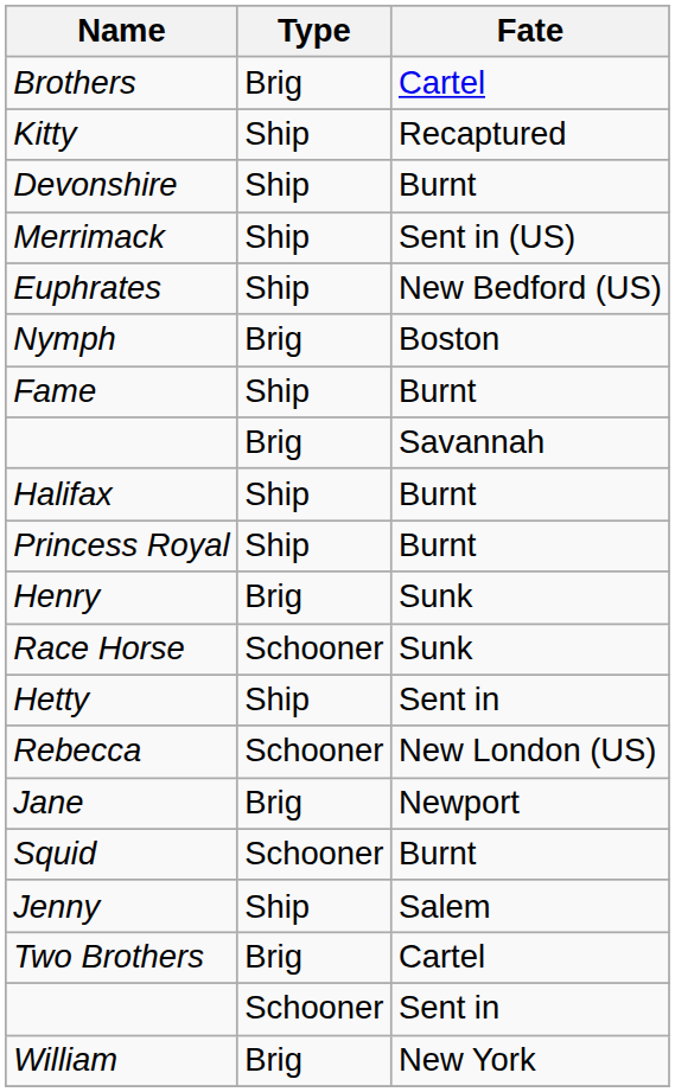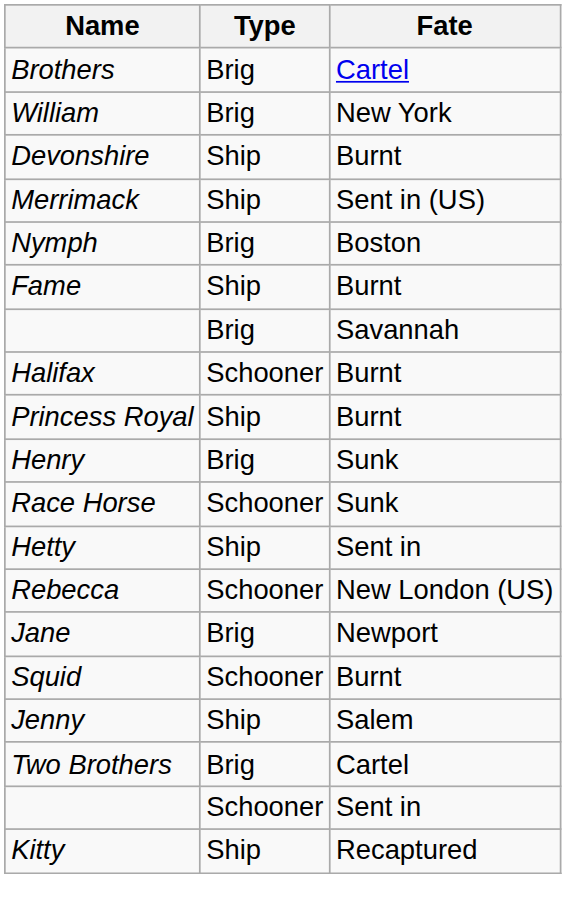 <table class="sortable wikitable">
 <tr>
 <th>Name</th>
 <th>Type</th>
 <th>Fate</th>
 </tr>
 <tr>
 <td><em>Brothers</em></td>
 <td>Brig</td>
 <td><a href='#'>Cartel</a></td>
 </tr>
 <tr>
-<td><em>Kitty</em></td>
-<td>Ship</td>
-<td>Recaptured</td>
+<td><em>William</em></td>
+<td>Brig</td>
+<td>New York</td>
 </tr>
 <tr>
 <td><em>Devonshire</em></td>
 <td>Ship</td>
 <td>Burnt</td>
 </tr>
 <tr>
 <td><em>Merrimack</em></td>
 <td>Ship</td>
 <td>Sent in (US)</td>
-</tr>
-<tr>
-<td><em>Euphrates</em></td>
-<td>Ship</td>
-<td>New Bedford (US)</td>
 </tr>
 <tr>
 <td><em>Nymph</em></td>
 <td>Brig</td>
 <td>Boston</td>
 </tr>
 <tr>
 <td><em>Fame</em></td>
 <td>Ship</td>
 <td>Burnt</td>
 </tr>
 <tr>
 <td></td>
 <td>Brig</td>
 <td>Savannah</td>
 </tr>
 <tr>
 <td><em>Halifax</em></td>
-<td>Ship</td>
+<td>Schooner</td>
 <td>Burnt</td>
 </tr>
 <tr>
 <td><em>Princess Royal</em></td>
 <td>Ship</td>
 <td>Burnt</td>
 </tr>
 <tr>
 <td><em>Henry</em></td>
 <td>Brig</td>
 <td>Sunk</td>
 </tr>
 <tr>
 <td><em>Race Horse</em></td>
 <td>Schooner</td>
 <td>Sunk</td>
 </tr>
 <tr>
 <td><em>Hetty</em></td>
 <td>Ship</td>
 <td>Sent in</td>
 </tr>
 <tr>
 <td><em>Rebecca</em></td>
 <td>Schooner</td>
 <td>New London (US)</td>
 </tr>
 <tr>
 <td><em>Jane</em></td>
 <td>Brig</td>
 <td>Newport</td>
 </tr>
 <tr>
 <td><em>Squid</em></td>
 <td>Schooner</td>
 <td>Burnt</td>
 </tr>
 <tr>
 <td><em>Jenny</em></td>
 <td>Ship</td>
 <td>Salem</td>
 </tr>
 <tr>
 <td><em>Two Brothers</em></td>
 <td>Brig</td>
 <td>Cartel</td>
 </tr>
 <tr>
 <td></td>
 <td>Schooner</td>
 <td>Sent in</td>
 </tr>
 <tr>
-<td><em>William</em></td>
-<td>Brig</td>
-<td>New York</td>
+<td><em>Kitty</em></td>
+<td>Ship</td>
+<td>Recaptured</td>
 </tr>
 <tr>
 </tr>
 </table>
